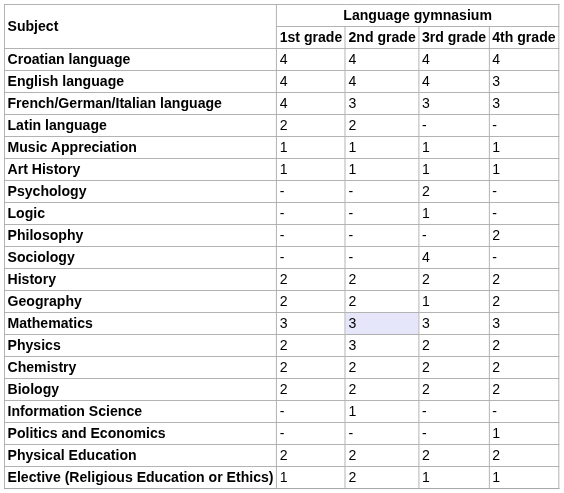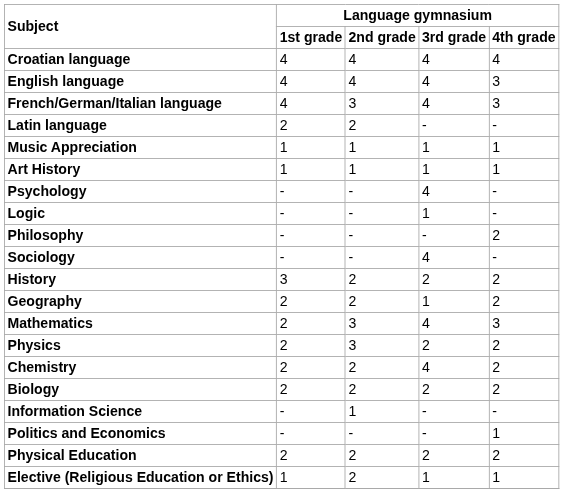 <table rules=all style="text-align: left; border: 1px solid darkgray;" cellpadding=3>
 <tr>
 <th rowspan="2">Subject</th>
 <th colspan="4" style="text-align: center;"><strong>Language gymnasium</strong></th>
 </tr>
 <tr>
 <th colspan="1" style="text-align: center;"><strong>1st grade</strong></th>
 <th colspan="1" style="text-align: center;"><strong>2nd grade</strong></th>
 <th colspan="1" style="text-align: center;"><strong>3rd grade</strong></th>
 <th colspan="1" style="text-align: center;"><strong>4th grade</strong></th>
 </tr>
 <tr>
 <td><strong>Croatian language</strong></td>
 <td>4</td>
 <td>4</td>
 <td>4</td>
 <td>4</td>
 </tr>
 <tr>
 <td><strong>English language</strong></td>
 <td>4</td>
 <td>4</td>
 <td>4</td>
 <td>3</td>
 </tr>
 <tr>
 <td><strong>French/German/Italian language</strong></td>
 <td>4</td>
 <td>3</td>
-<td>3</td>
+<td>4</td>
 <td>3</td>
 </tr>
 <tr>
 <td><strong>Latin language</strong></td>
 <td>2</td>
 <td>2</td>
 <td>-</td>
 <td>-</td>
 </tr>
 <tr>
 <td><strong>Music Appreciation</strong></td>
 <td>1</td>
 <td>1</td>
 <td>1</td>
 <td>1</td>
 </tr>
 <tr>
 <td><strong>Art History</strong></td>
 <td>1</td>
 <td>1</td>
 <td>1</td>
 <td>1</td>
 </tr>
 <tr>
 <td><strong>Psychology</strong></td>
 <td>-</td>
 <td>-</td>
-<td>2</td>
+<td>4</td>
 <td>-</td>
 </tr>
 <tr>
 <td><strong>Logic</strong></td>
 <td>-</td>
 <td>-</td>
 <td>1</td>
 <td>-</td>
 </tr>
 <tr>
 <td><strong>Philosophy</strong></td>
 <td>-</td>
 <td>-</td>
 <td>-</td>
 <td>2</td>
 </tr>
 <tr>
 <td><strong>Sociology</strong></td>
 <td>-</td>
 <td>-</td>
 <td>4</td>
 <td>-</td>
 </tr>
 <tr>
 <td><strong>History</strong></td>
-<td>2</td>
+<td>3</td>
 <td>2</td>
 <td>2</td>
 <td>2</td>
 </tr>
 <tr>
 <td><strong>Geography</strong></td>
 <td>2</td>
 <td>2</td>
 <td>1</td>
 <td>2</td>
 </tr>
 <tr>
 <td><strong>Mathematics</strong></td>
+<td>2</td>
 <td>3</td>
-<td style="background: lavender;">3</td>
-<td>3</td>
+<td>4</td>
 <td>3</td>
 </tr>
 <tr>
 <td><strong>Physics</strong></td>
 <td>2</td>
 <td>3</td>
 <td>2</td>
 <td>2</td>
 </tr>
 <tr>
 <td><strong>Chemistry</strong></td>
 <td>2</td>
 <td>2</td>
-<td>2</td>
+<td>4</td>
 <td>2</td>
 </tr>
 <tr>
 <td><strong>Biology</strong></td>
 <td>2</td>
 <td>2</td>
 <td>2</td>
 <td>2</td>
 </tr>
 <tr>
 <td><strong>Information Science</strong></td>
 <td>-</td>
 <td>1</td>
 <td>-</td>
 <td>-</td>
 </tr>
 <tr>
 <td><strong>Politics and Economics</strong></td>
 <td>-</td>
 <td>-</td>
 <td>-</td>
 <td>1</td>
 </tr>
 <tr>
 <td><strong>Physical Education</strong></td>
 <td>2</td>
 <td>2</td>
 <td>2</td>
 <td>2</td>
 </tr>
 <tr>
 <td><strong>Elective (Religious Education or Ethics)</strong></td>
 <td>1</td>
 <td>2</td>
 <td>1</td>
 <td>1</td>
 </tr>
 <tr ->
 </tr>
 </table>
